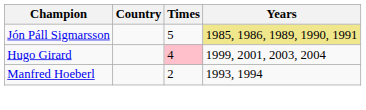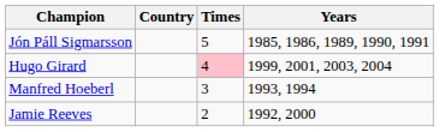 <table class="wikitable">
 <tr>
 <th>Champion</th>
 <th>Country</th>
 <th>Times</th>
 <th>Years</th>
 </tr>
 <tr>
 <td><a href='#'>Jón Páll Sigmarsson</a></td>
 <td></td>
 <td>5</td>
-<td style="background: khaki;">1985, 1986, 1989, 1990, 1991</td>
+<td>1985, 1986, 1989, 1990, 1991</td>
 </tr>
 <tr>
 <td><a href='#'>Hugo Girard</a></td>
 <td></td>
 <td style="background: pink;">4</td>
 <td>1999, 2001, 2003, 2004</td>
 </tr>
 <tr>
 <td><a href='#'>Manfred Hoeberl</a></td>
 <td></td>
-<td>2</td>
+<td>3</td>
 <td>1993, 1994</td>
 </tr>
+<tr>
+<td><a href='#'>Jamie Reeves</a></td>
+<td></td>
+<td>2</td>
+<td>1992, 2000</td>
+</tr>
 </table>
